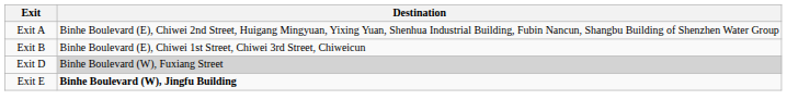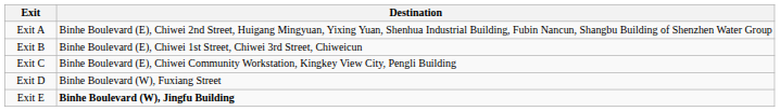 <table class="wikitable">
 <tr>
 <th style="width:70px">Exit</th>
 <th>Destination</th>
 </tr>
 <tr>
 <td align="center">Exit A</td>
 <td>Binhe Boulevard (E), Chiwei 2nd Street, Huigang Mingyuan, Yixing Yuan, Shenhua Industrial Building, Fubin Nancun, Shangbu Building of Shenzhen Water Group</td>
 </tr>
 <tr>
 <td align="center">Exit B</td>
 <td>Binhe Boulevard (E), Chiwei 1st Street, Chiwei 3rd Street, Chiweicun</td>
 </tr>
 <tr>
+<td align="center">Exit C</td>
+<td>Binhe Boulevard (E), Chiwei Community Workstation, Kingkey View City, Pengli Building</td>
+</tr>
+<tr>
 <td align="center">Exit D</td>
-<td style="background: lightgrey;">Binhe Boulevard (W), Fuxiang Street</td>
+<td>Binhe Boulevard (W), Fuxiang Street</td>
 </tr>
 <tr>
 <td align="center">Exit E</td>
 <td><strong>Binhe Boulevard (W), Jingfu Building</strong></td>
 </tr>
 </table>
